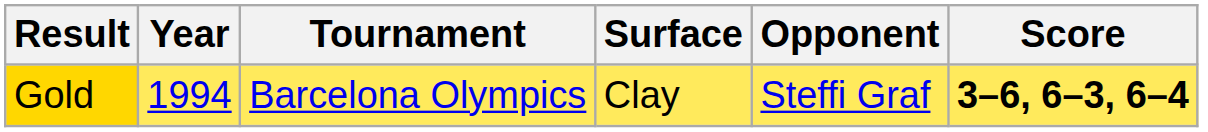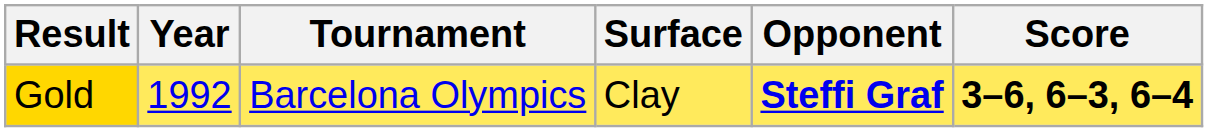 <table class="sortable wikitable">
 <tr>
 <th>Result</th>
 <th>Year</th>
 <th>Tournament</th>
 <th>Surface</th>
 <th>Opponent</th>
 <th class=unsortable>Score</th>
 </tr>
 <tr bgcolor=FFEA5C>
 <td bgcolor="gold">Gold</td>
-<td><a href='#'>1994</a></td>
+<td><a href='#'>1992</a></td>
 <td><a href='#'>Barcelona Olympics</a></td>
 <td>Clay</td>
-<td> <a href='#'>Steffi Graf</a></td>
+<td><strong> <a href='#'>Steffi Graf</a></strong></td>
 <td><strong>3–6, 6–3, 6–4</strong></td>
 </tr>
 </table>
